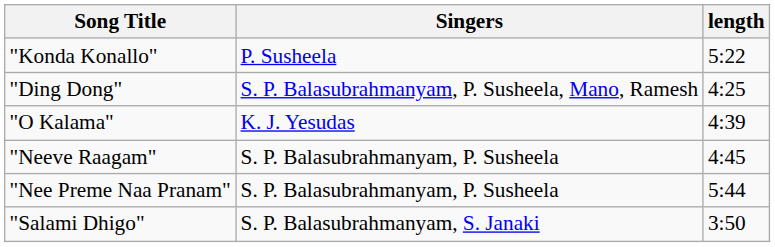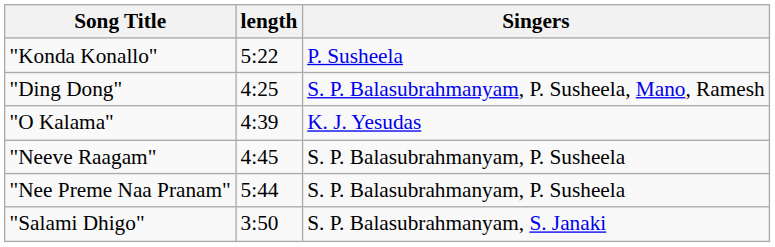 <table class="wikitable">
 <tr>
 <th>Song Title</th>
+<th>length</th>
 <th>Singers</th>
-<th>length</th>
 </tr>
 <tr>
 <td>"Konda Konallo"</td>
+<td>5:22</td>
 <td><a href='#'>P. Susheela</a></td>
-<td>5:22</td>
 </tr>
 <tr>
 <td>"Ding Dong"</td>
+<td>4:25</td>
 <td><a href='#'>S. P. Balasubrahmanyam</a>, P. Susheela, <a href='#'>Mano</a>, Ramesh</td>
-<td>4:25</td>
 </tr>
 <tr>
 <td>"O Kalama"</td>
+<td>4:39</td>
 <td><a href='#'>K. J. Yesudas</a></td>
-<td>4:39</td>
 </tr>
 <tr>
 <td>"Neeve Raagam"</td>
+<td>4:45</td>
 <td>S. P. Balasubrahmanyam, P. Susheela</td>
-<td>4:45</td>
 </tr>
 <tr>
 <td>"Nee Preme Naa Pranam"</td>
+<td>5:44</td>
 <td>S. P. Balasubrahmanyam, P. Susheela</td>
-<td>5:44</td>
 </tr>
 <tr>
 <td>"Salami Dhigo"</td>
+<td>3:50</td>
 <td>S. P. Balasubrahmanyam, <a href='#'>S. Janaki</a></td>
-<td>3:50</td>
 </tr>
 </table>
